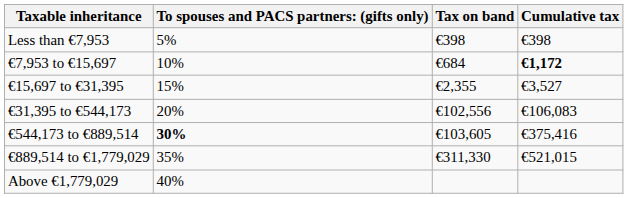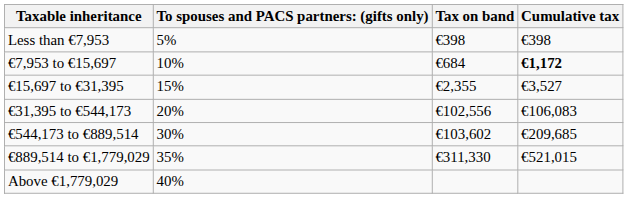 <table class="wikitable">
 <tr>
 <th>Taxable inheritance</th>
 <th>To spouses and PACS partners: (gifts only)</th>
 <th>Tax on band</th>
 <th>Cumulative tax</th>
 </tr>
 <tr>
 <td>Less than €7,953</td>
 <td>5%</td>
 <td>€398</td>
 <td>€398</td>
 </tr>
 <tr>
 <td>€7,953 to €15,697</td>
 <td>10%</td>
 <td>€684</td>
 <td><strong>€1,172</strong></td>
 </tr>
 <tr>
 <td>€15,697 to €31,395</td>
 <td>15%</td>
 <td>€2,355</td>
 <td>€3,527</td>
 </tr>
 <tr>
 <td>€31,395 to €544,173</td>
 <td>20%</td>
 <td>€102,556</td>
 <td>€106,083</td>
 </tr>
 <tr>
 <td>€544,173 to €889,514</td>
-<td><strong>30%</strong></td>
-<td>€103,605</td>
-<td>€375,416</td>
+<td>30%</td>
+<td>€103,602</td>
+<td>€209,685</td>
 </tr>
 <tr>
 <td>€889,514 to €1,779,029</td>
 <td>35%</td>
 <td>€311,330</td>
 <td>€521,015</td>
 </tr>
 <tr>
 <td>Above €1,779,029</td>
 <td>40%</td>
 <td></td>
 <td></td>
 </tr>
 </table>
